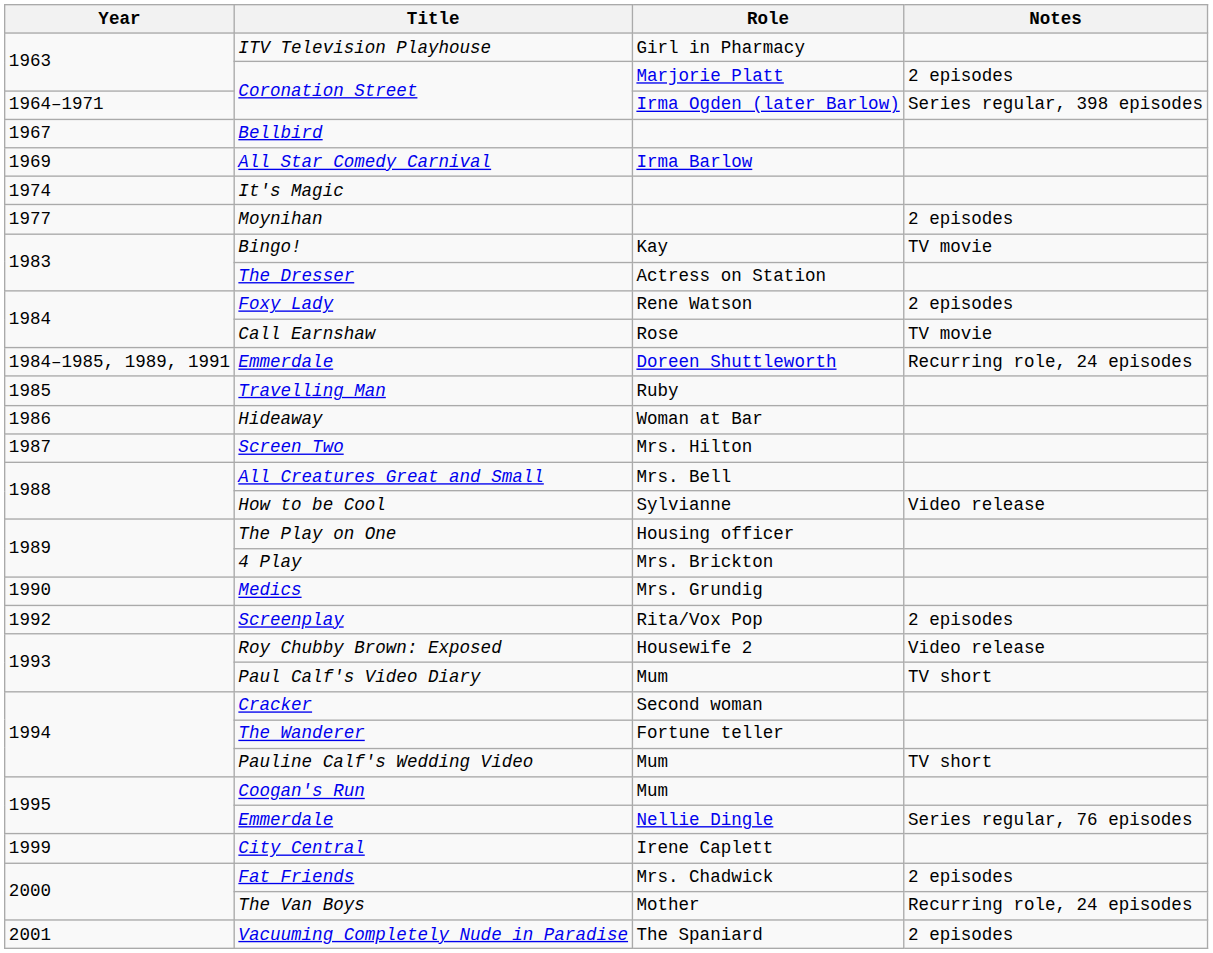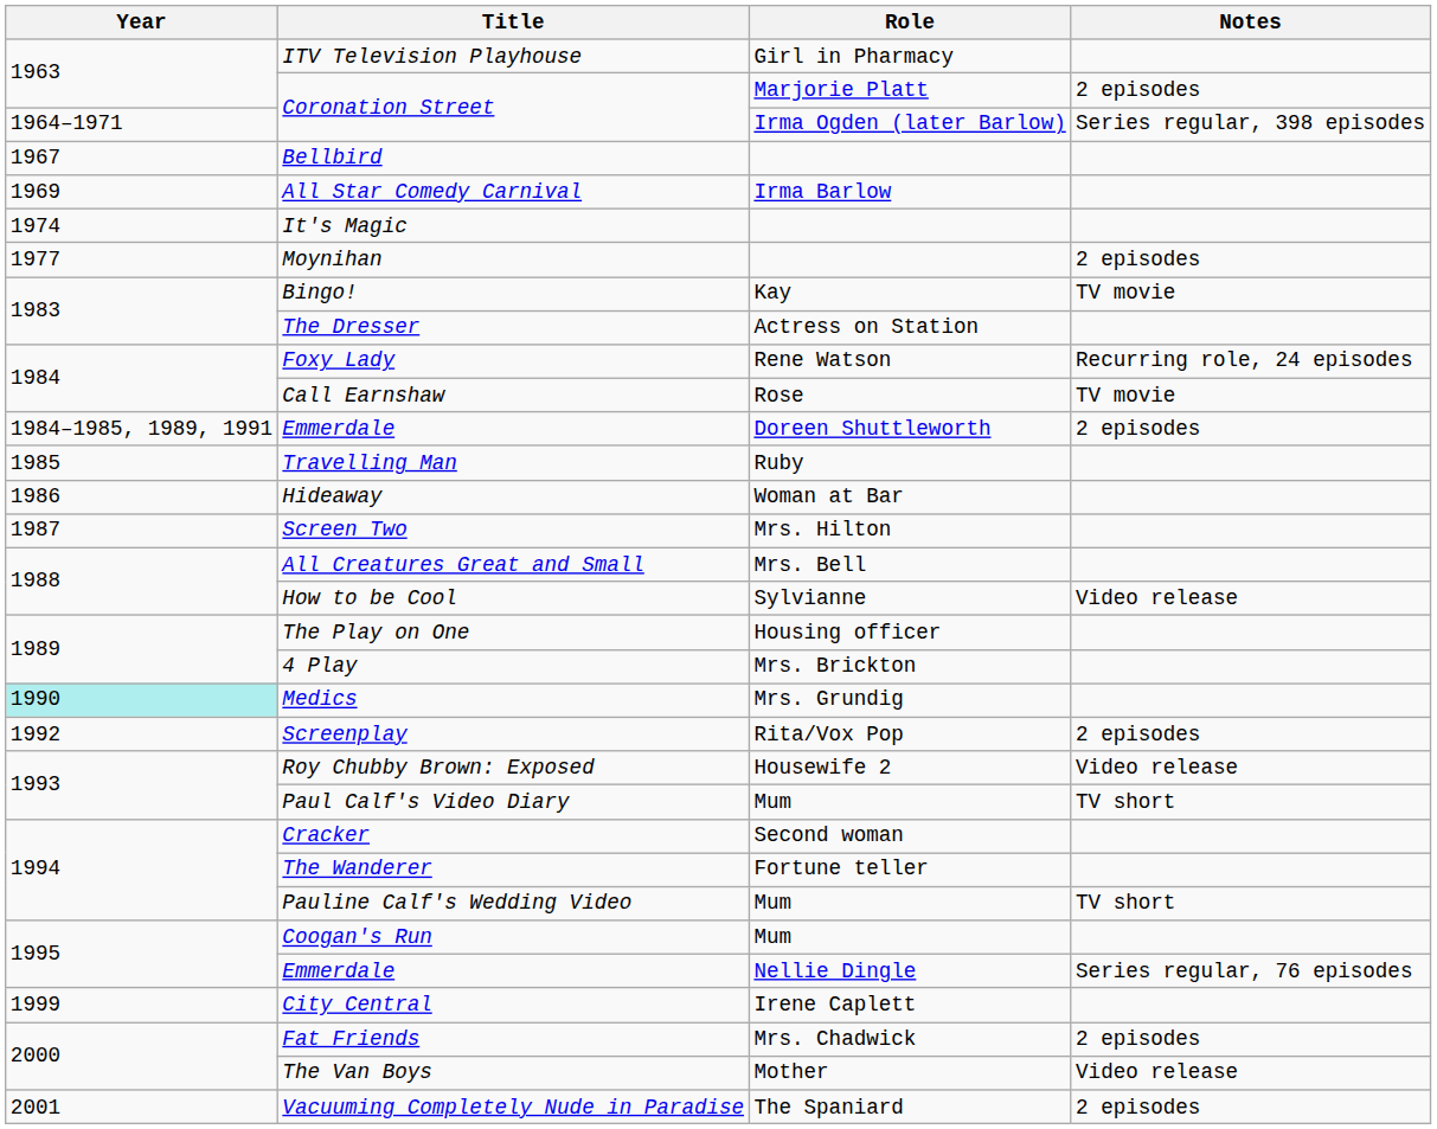 <table class= "wikitable">
 <tr>
 <th>Year</th>
 <th>Title</th>
 <th>Role</th>
 <th>Notes</th>
 </tr>
 <tr>
 <td rowspan="2">1963</td>
 <td><em>ITV Television Playhouse</em></td>
 <td>Girl in Pharmacy</td>
 <td></td>
 </tr>
 <tr>
 <td rowspan="2"><em><a href='#'>Coronation Street</a></em></td>
 <td><a href='#'>Marjorie Platt</a></td>
 <td>2 episodes</td>
 </tr>
 <tr>
 <td>1964–1971</td>
 <td><a href='#'>Irma Ogden (later Barlow)</a></td>
 <td>Series regular, 398 episodes</td>
 </tr>
 <tr>
 <td>1967</td>
 <td><em><a href='#'>Bellbird</a></em></td>
 <td></td>
 <td></td>
 </tr>
 <tr>
 <td>1969</td>
 <td><em><a href='#'>All Star Comedy Carnival</a></em></td>
 <td><a href='#'>Irma Barlow</a></td>
 <td></td>
 </tr>
 <tr>
 <td>1974</td>
 <td><em>It's Magic</em></td>
 <td></td>
 <td></td>
 </tr>
 <tr>
 <td>1977</td>
 <td><em>Moynihan</em></td>
 <td></td>
 <td>2 episodes</td>
 </tr>
 <tr>
 <td rowspan="2">1983</td>
 <td><em>Bingo!</em></td>
 <td>Kay</td>
 <td>TV movie</td>
 </tr>
 <tr>
 <td><em><a href='#'>The Dresser</a></em></td>
 <td>Actress on Station</td>
 <td></td>
 </tr>
 <tr>
 <td rowspan="2">1984</td>
 <td><em><a href='#'>Foxy Lady</a></em></td>
 <td>Rene Watson</td>
-<td>2 episodes</td>
+<td>Recurring role, 24 episodes</td>
 </tr>
 <tr>
 <td><em>Call Earnshaw</em></td>
 <td>Rose</td>
 <td>TV movie</td>
 </tr>
 <tr>
 <td>1984–1985, 1989, 1991</td>
 <td><em><a href='#'>Emmerdale</a></em></td>
 <td><a href='#'>Doreen Shuttleworth</a></td>
-<td>Recurring role, 24 episodes</td>
+<td>2 episodes</td>
 </tr>
 <tr>
 <td>1985</td>
 <td><em><a href='#'>Travelling Man</a></em></td>
 <td>Ruby</td>
 <td></td>
 </tr>
 <tr>
 <td>1986</td>
 <td><em>Hideaway</em></td>
 <td>Woman at Bar</td>
 <td></td>
 </tr>
 <tr>
 <td>1987</td>
 <td><em><a href='#'>Screen Two</a></em></td>
 <td>Mrs. Hilton</td>
 <td></td>
 </tr>
 <tr>
 <td rowspan="2">1988</td>
 <td><em><a href='#'>All Creatures Great and Small</a></em></td>
 <td>Mrs. Bell</td>
 <td></td>
 </tr>
 <tr>
 <td><em>How to be Cool</em></td>
 <td>Sylvianne</td>
 <td>Video release</td>
 </tr>
 <tr>
 <td rowspan="2">1989</td>
 <td><em>The Play on One</em></td>
 <td>Housing officer</td>
 <td></td>
 </tr>
 <tr>
 <td><em>4 Play</em></td>
 <td>Mrs. Brickton</td>
 <td></td>
 </tr>
 <tr>
-<td>1990</td>
+<td style="background: paleturquoise;">1990</td>
 <td><em><a href='#'>Medics</a></em></td>
 <td>Mrs. Grundig</td>
 <td></td>
 </tr>
 <tr>
 <td>1992</td>
 <td><em><a href='#'>Screenplay</a></em></td>
 <td>Rita/Vox Pop</td>
 <td>2 episodes</td>
 </tr>
 <tr>
 <td rowspan="2">1993</td>
 <td><em>Roy Chubby Brown: Exposed</em></td>
 <td>Housewife 2</td>
 <td>Video release</td>
 </tr>
 <tr>
 <td><em>Paul Calf's Video Diary</em></td>
 <td>Mum</td>
 <td>TV short</td>
 </tr>
 <tr>
 <td rowspan="3">1994</td>
 <td><em><a href='#'>Cracker</a></em></td>
 <td>Second woman</td>
 <td></td>
 </tr>
 <tr>
 <td><em><a href='#'>The Wanderer</a></em></td>
 <td>Fortune teller</td>
 <td></td>
 </tr>
 <tr>
 <td><em>Pauline Calf's Wedding Video</em></td>
 <td>Mum</td>
 <td>TV short</td>
 </tr>
 <tr>
 <td rowspan="2">1995</td>
 <td><em><a href='#'>Coogan's Run</a></em></td>
 <td>Mum</td>
 <td></td>
 </tr>
 <tr>
 <td><em><a href='#'>Emmerdale</a></em></td>
 <td><a href='#'>Nellie Dingle</a></td>
 <td>Series regular, 76 episodes</td>
 </tr>
 <tr>
 <td>1999</td>
 <td><em><a href='#'>City Central</a></em></td>
 <td>Irene Caplett</td>
 <td></td>
 </tr>
 <tr>
 <td rowspan="2">2000</td>
 <td><em><a href='#'>Fat Friends</a></em></td>
 <td>Mrs. Chadwick</td>
 <td>2 episodes</td>
 </tr>
 <tr>
 <td><em>The Van Boys</em></td>
 <td>Mother</td>
-<td>Recurring role, 24 episodes</td>
+<td>Video release</td>
 </tr>
 <tr>
 <td>2001</td>
 <td><em><a href='#'>Vacuuming Completely Nude in Paradise</a></em></td>
 <td>The Spaniard</td>
 <td>2 episodes</td>
 </tr>
 </table>
